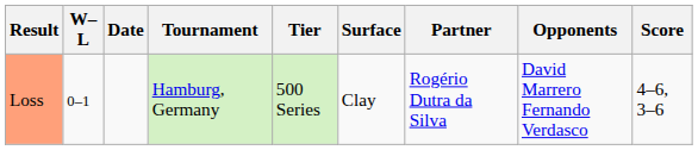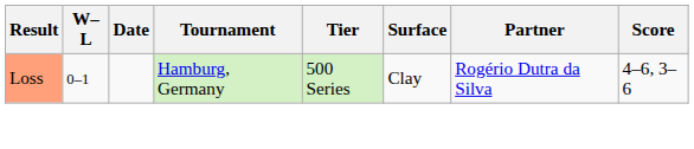 <table class="sortable wikitable">
 <tr>
 <th>Result</th>
 <th class="unsortable">W–L</th>
 <th>Date</th>
 <th>Tournament</th>
 <th>Tier</th>
 <th>Surface</th>
 <th>Partner</th>
-<th>Opponents</th>
 <th class="unsortable">Score</th>
 </tr>
 <tr>
 <td style="background:#ffa07a;">Loss</td>
 <td><small>0–1</small></td>
 <td><a href='#'></a></td>
 <td style="background:#d4f1c5;"><a href='#'>Hamburg</a>, Germany</td>
 <td style="background:#d4f1c5;">500 Series</td>
 <td>Clay</td>
 <td> <a href='#'>Rogério Dutra da Silva</a></td>
-<td> <a href='#'>David Marrero</a> <br>  <a href='#'>Fernando Verdasco</a></td>
 <td>4–6, 3–6</td>
 </tr>
 </table>
